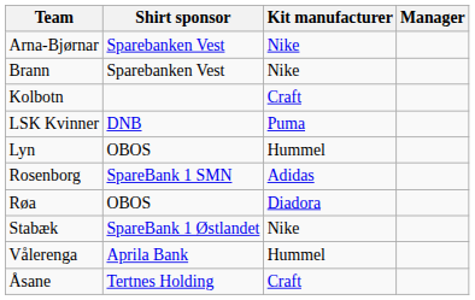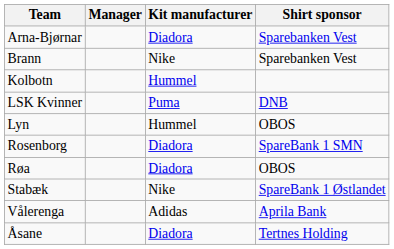 <table class="wikitable sortable" border="1">
 <tr>
 <th>Team</th>
+<th>Manager</th>
+<th>Kit manufacturer</th>
 <th>Shirt sponsor</th>
-<th>Kit manufacturer</th>
-<th>Manager</th>
 </tr>
 <tr>
 <td>Arna-Bjørnar</td>
+<td> </td>
+<td><a href='#'>Diadora</a></td>
 <td><a href='#'>Sparebanken Vest</a></td>
-<td><a href='#'>Nike</a></td>
-<td> </td>
 </tr>
 <tr>
 <td>Brann</td>
+<td> </td>
+<td>Nike</td>
 <td>Sparebanken Vest</td>
-<td>Nike</td>
-<td> </td>
 </tr>
 <tr>
 <td>Kolbotn</td>
+<td> </td>
+<td><a href='#'>Hummel</a></td>
 <td></td>
-<td><a href='#'>Craft</a></td>
-<td> </td>
 </tr>
 <tr>
 <td>LSK Kvinner</td>
+<td> </td>
+<td><a href='#'>Puma</a></td>
 <td><a href='#'>DNB</a></td>
-<td><a href='#'>Puma</a></td>
-<td> </td>
 </tr>
 <tr>
 <td>Lyn</td>
+<td> </td>
+<td>Hummel</td>
 <td>OBOS</td>
-<td>Hummel</td>
-<td> </td>
 </tr>
 <tr>
 <td>Rosenborg</td>
+<td> </td>
+<td><a href='#'>Diadora</a></td>
 <td><a href='#'>SpareBank 1 SMN</a></td>
-<td><a href='#'>Adidas</a></td>
-<td> </td>
 </tr>
 <tr>
 <td>Røa</td>
+<td> </td>
+<td><a href='#'>Diadora</a></td>
 <td>OBOS</td>
-<td><a href='#'>Diadora</a></td>
-<td> </td>
 </tr>
 <tr>
 <td>Stabæk</td>
+<td> </td>
+<td>Nike</td>
 <td><a href='#'>SpareBank 1 Østlandet</a></td>
-<td>Nike</td>
-<td> </td>
 </tr>
 <tr>
 <td>Vålerenga</td>
+<td> </td>
+<td>Adidas</td>
 <td><a href='#'>Aprila Bank</a></td>
-<td>Hummel</td>
-<td> </td>
 </tr>
 <tr>
 <td>Åsane</td>
+<td> </td>
+<td><a href='#'>Diadora</a></td>
 <td><a href='#'>Tertnes Holding</a></td>
-<td><a href='#'>Craft</a></td>
-<td> </td>
 </tr>
 </table>
